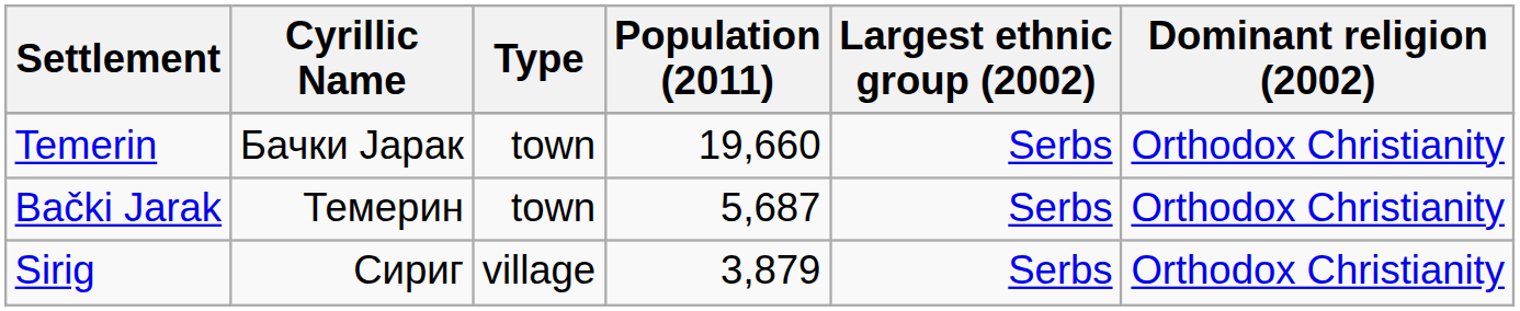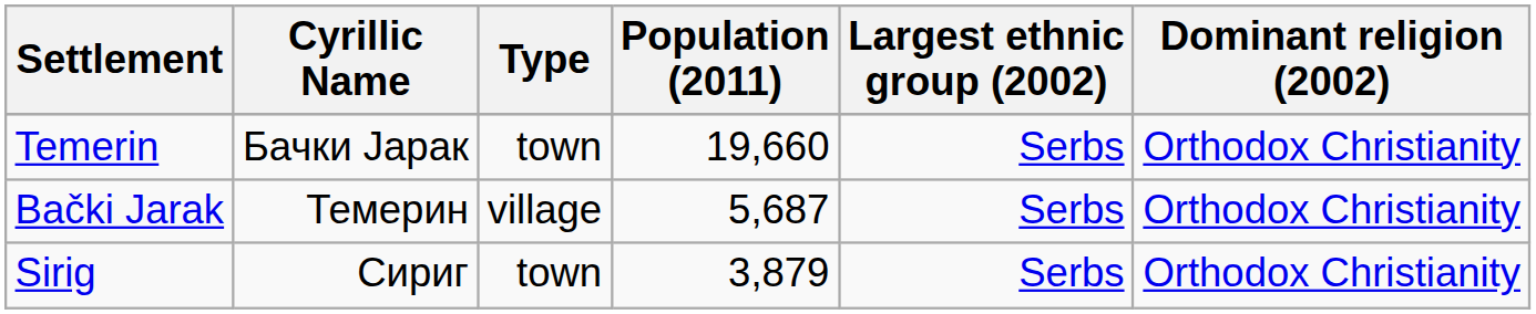 <table class="wikitable" style="text-align: right;">
 <tr bgcolor="#e0e0e0">
 <th rowspan="1">Settlement</th>
 <th colspan="1">Cyrillic<br>Name</th>
 <th colspan="1">Type</th>
 <th colspan="1">Population<br>(2011)</th>
 <th colspan="1">Largest ethnic<br>group (2002)</th>
 <th colspan="1">Dominant religion<br>(2002)</th>
 </tr>
 <tr bgcolor="#e0e0e0">
 </tr>
 <tr>
 <td align="left"><a href='#'>Temerin</a></td>
 <td>Бачки Јарак</td>
 <td>town</td>
 <td>19,660</td>
 <td><a href='#'>Serbs</a></td>
 <td><a href='#'>Orthodox Christianity</a></td>
 </tr>
 <tr>
 <td align="left"><a href='#'>Bački Jarak</a></td>
 <td>Темерин</td>
-<td>town</td>
+<td>village</td>
 <td>5,687</td>
 <td><a href='#'>Serbs</a></td>
 <td><a href='#'>Orthodox Christianity</a></td>
 </tr>
 <tr>
 <td align="left"><a href='#'>Sirig</a></td>
 <td>Сириг</td>
-<td>village</td>
+<td>town</td>
 <td>3,879</td>
 <td><a href='#'>Serbs</a></td>
 <td><a href='#'>Orthodox Christianity</a></td>
 </tr>
 </table>
